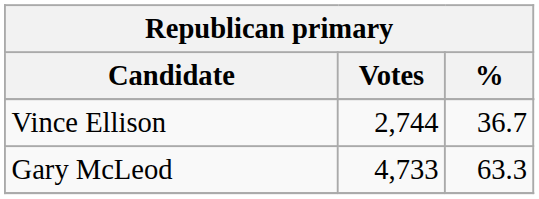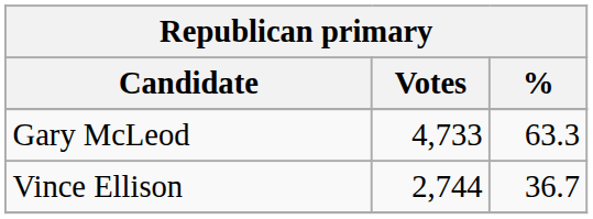 <table class="wikitable" align="left" style="margin: 1em 1em 1em 0; font-size: 95%;">
 <tr>
 <th colspan="3">Republican primary</th>
 </tr>
 <tr>
 <th colspan="1" style="width: 170px">Candidate</th>
 <th style="width: 50px">Votes</th>
 <th style="width: 40px">%</th>
 </tr>
 <tr>
 </tr>
 <tr>
+<td>Gary McLeod</td>
+<td align="right">4,733</td>
+<td align="right">63.3</td>
+</tr>
+<tr>
 <td>Vince Ellison</td>
 <td align="right">2,744</td>
 <td align="right">36.7</td>
 </tr>
 <tr>
-<td>Gary McLeod</td>
-<td align="right">4,733</td>
-<td align="right">63.3</td>
-</tr>
-<tr>
 </tr>
 </table>
